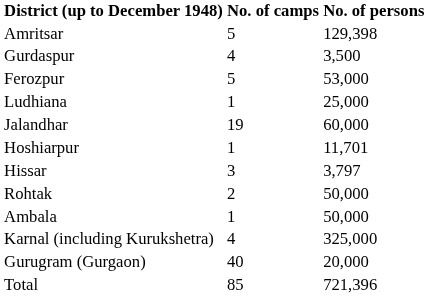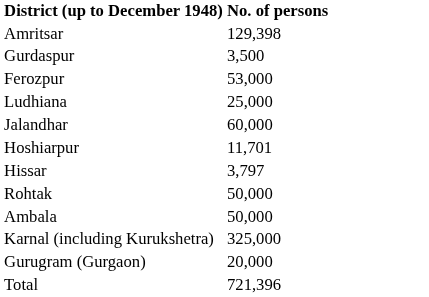 <table class="Wikipedia sortable">
 <tr>
 <th>District (up to December 1948)</th>
-<th>No. of camps</th>
 <th>No. of persons</th>
 </tr>
 <tr>
 <td>Amritsar</td>
-<td>5</td>
 <td>129,398</td>
 </tr>
 <tr>
 <td>Gurdaspur</td>
-<td>4</td>
 <td>3,500</td>
 </tr>
 <tr>
 <td>Ferozpur</td>
-<td>5</td>
 <td>53,000</td>
 </tr>
 <tr>
 <td>Ludhiana</td>
-<td>1</td>
 <td>25,000</td>
 </tr>
 <tr>
 <td>Jalandhar</td>
-<td>19</td>
 <td>60,000</td>
 </tr>
 <tr>
 <td>Hoshiarpur</td>
-<td>1</td>
 <td>11,701</td>
 </tr>
 <tr>
 <td>Hissar</td>
-<td>3</td>
 <td>3,797</td>
 </tr>
 <tr>
 <td>Rohtak</td>
-<td>2</td>
 <td>50,000</td>
 </tr>
 <tr>
 <td>Ambala</td>
-<td>1</td>
 <td>50,000</td>
 </tr>
 <tr>
 <td>Karnal (including Kurukshetra)</td>
-<td>4</td>
 <td>325,000</td>
 </tr>
 <tr>
 <td>Gurugram (Gurgaon)</td>
-<td>40</td>
 <td>20,000</td>
 </tr>
 <tr>
 <td>Total</td>
-<td>85</td>
 <td>721,396</td>
 </tr>
 </table>
